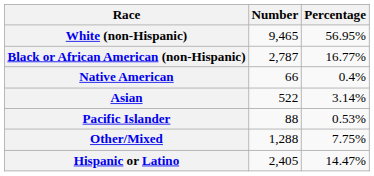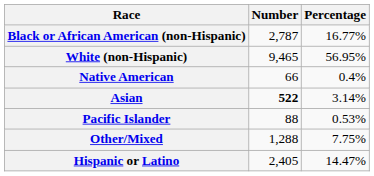 <table class="wikitable" style="text-align:right">
 <tr>
 <th scope="col">Race</th>
 <th scope="col">Number</th>
 <th scope="col">Percentage</th>
 </tr>
 <tr>
+<th scope="row"><a href='#'>Black or African American</a> (non-Hispanic)</th>
+<td>2,787</td>
+<td>16.77%</td>
+</tr>
+<tr>
 <th scope="row"><a href='#'>White</a> (non-Hispanic)</th>
 <td>9,465</td>
 <td>56.95%</td>
-</tr>
-<tr>
-<th scope="row"><a href='#'>Black or African American</a> (non-Hispanic)</th>
-<td>2,787</td>
-<td>16.77%</td>
 </tr>
 <tr>
 <th scope="row"><a href='#'>Native American</a></th>
 <td>66</td>
 <td>0.4%</td>
 </tr>
 <tr>
 <th scope="row"><a href='#'>Asian</a></th>
-<td>522</td>
+<td><strong>522</strong></td>
 <td>3.14%</td>
 </tr>
 <tr>
 <th scope="row"><a href='#'>Pacific Islander</a></th>
 <td>88</td>
 <td>0.53%</td>
 </tr>
 <tr>
 <th scope="row"><a href='#'>Other/Mixed</a></th>
 <td>1,288</td>
 <td>7.75%</td>
 </tr>
 <tr>
 <th scope="row"><a href='#'>Hispanic</a> or <a href='#'>Latino</a></th>
 <td>2,405</td>
 <td>14.47%</td>
 </tr>
 </table>
